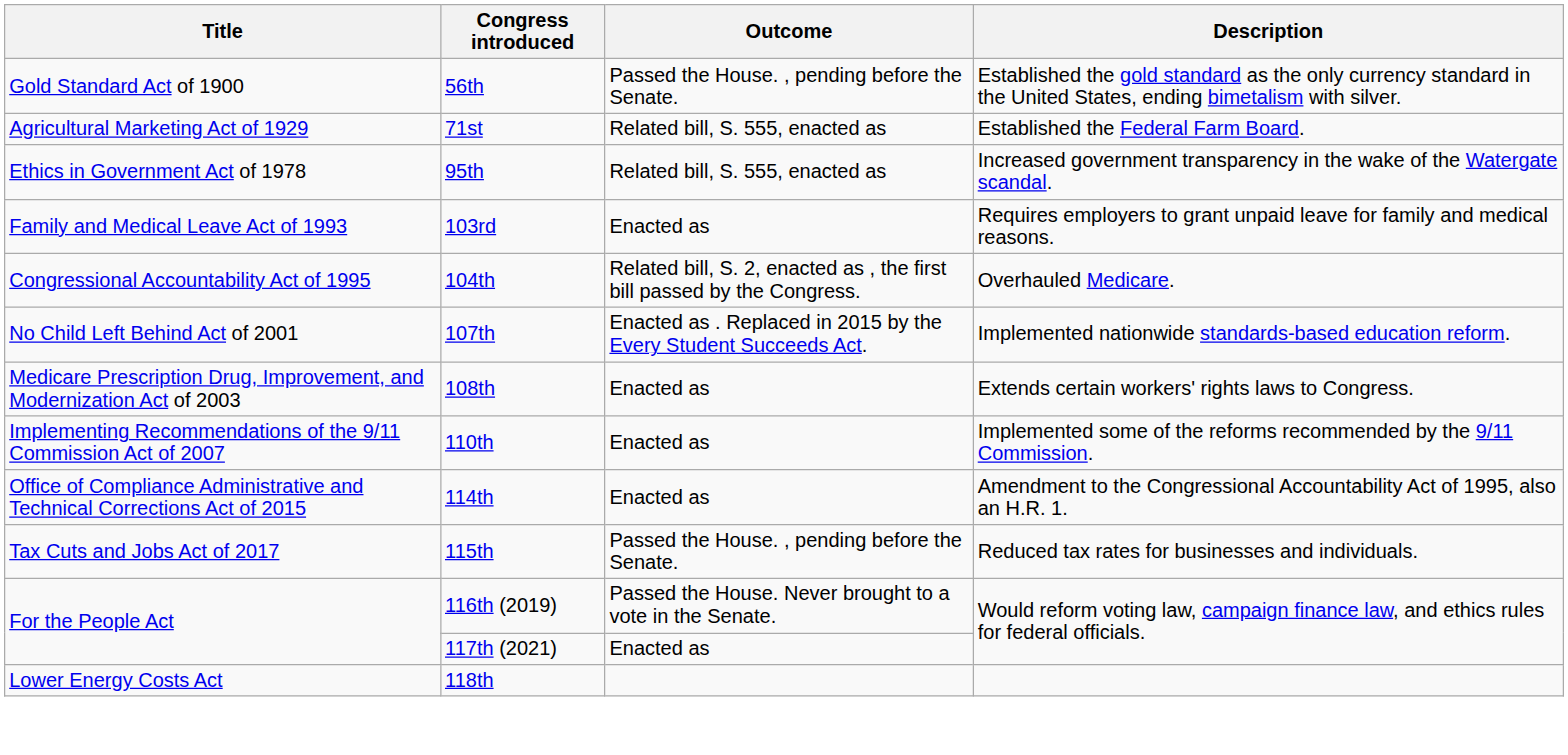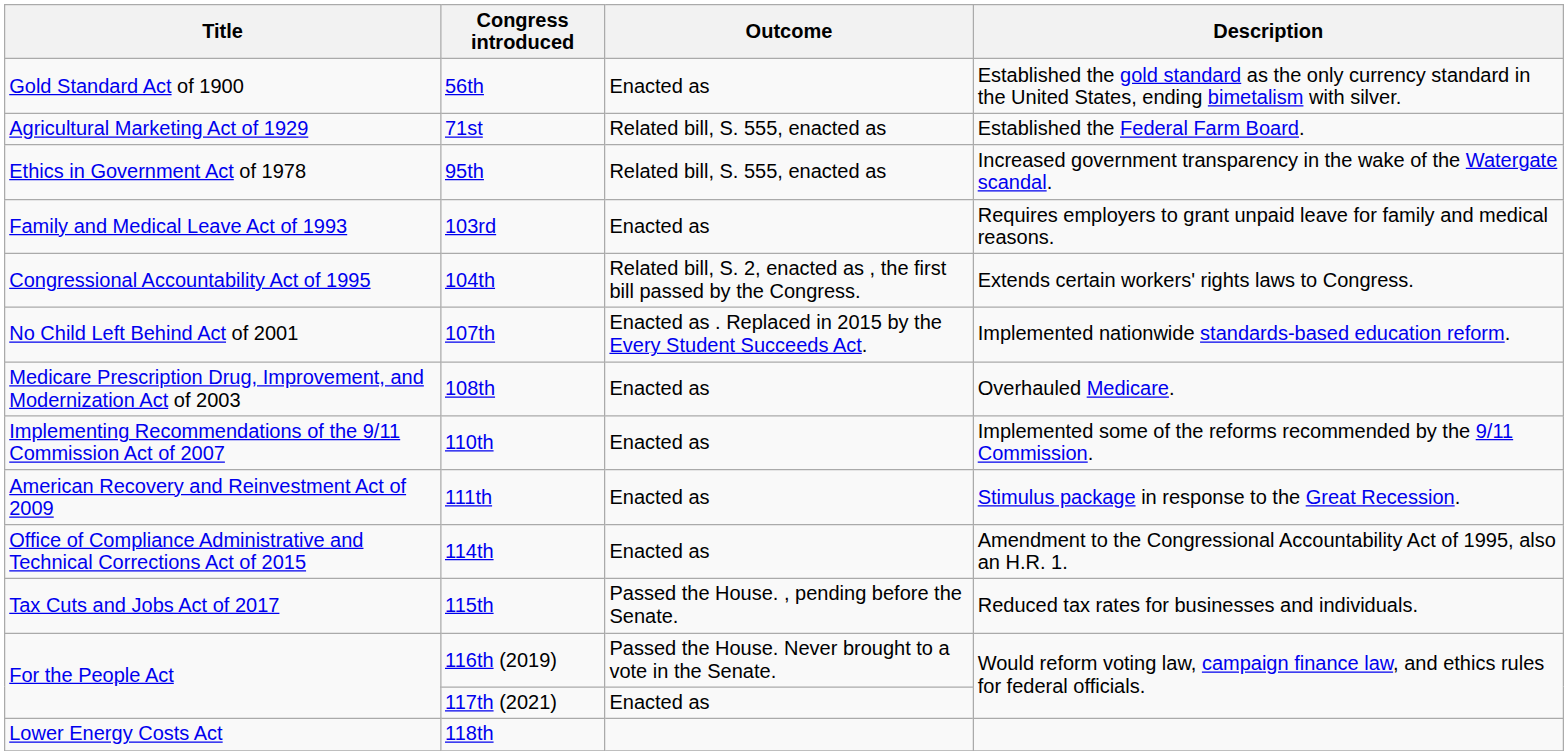 <table class="wikitable sortable">
 <tr>
 <th>Title</th>
 <th>Congress introduced</th>
 <th>Outcome</th>
 <th>Description</th>
 </tr>
 <tr>
 <td><a href='#'>Gold Standard Act</a> of 1900</td>
 <td><a href='#'>56th</a></td>
-<td>Passed the House. , pending before the Senate.</td>
+<td>Enacted as </td>
 <td>Established the <a href='#'>gold standard</a> as the only currency standard in the United States, ending <a href='#'>bimetalism</a> with silver.</td>
 </tr>
 <tr>
 <td><a href='#'>Agricultural Marketing Act of 1929</a></td>
 <td><a href='#'>71st</a></td>
 <td>Related bill, S. 555, enacted as </td>
 <td>Established the <a href='#'>Federal Farm Board</a>.</td>
 </tr>
 <tr>
 <td><a href='#'>Ethics in Government Act</a> of 1978</td>
 <td><a href='#'>95th</a></td>
 <td>Related bill, S. 555, enacted as </td>
 <td>Increased government transparency in the wake of the <a href='#'>Watergate scandal</a>.</td>
 </tr>
 <tr>
 <td><a href='#'>Family and Medical Leave Act of 1993</a></td>
 <td><a href='#'>103rd</a></td>
 <td>Enacted as </td>
 <td>Requires employers to grant unpaid leave for family and medical reasons.</td>
 </tr>
 <tr>
 <td><a href='#'>Congressional Accountability Act of 1995</a></td>
 <td><a href='#'>104th</a></td>
 <td>Related bill, S. 2, enacted as , the first bill passed by the Congress.</td>
-<td>Overhauled <a href='#'>Medicare</a>.</td>
+<td>Extends certain workers' rights laws to Congress.</td>
 </tr>
 <tr>
 <td><a href='#'>No Child Left Behind Act</a> of 2001</td>
 <td><a href='#'>107th</a></td>
 <td>Enacted as . Replaced in 2015 by the <a href='#'>Every Student Succeeds Act</a>.</td>
 <td>Implemented nationwide <a href='#'>standards-based education reform</a>.</td>
 </tr>
 <tr>
 <td><a href='#'>Medicare Prescription Drug, Improvement, and Modernization Act</a> of 2003</td>
 <td><a href='#'>108th</a></td>
 <td>Enacted as </td>
-<td>Extends certain workers' rights laws to Congress.</td>
+<td>Overhauled <a href='#'>Medicare</a>.</td>
 </tr>
 <tr>
 <td><a href='#'>Implementing Recommendations of the 9/11 Commission Act of 2007</a></td>
 <td><a href='#'>110th</a></td>
 <td>Enacted as </td>
 <td>Implemented some of the reforms recommended by the <a href='#'>9/11 Commission</a>.</td>
+</tr>
+<tr>
+<td><a href='#'>American Recovery and Reinvestment Act of 2009</a></td>
+<td><a href='#'>111th</a></td>
+<td>Enacted as </td>
+<td><a href='#'>Stimulus package</a> in response to the <a href='#'>Great Recession</a>.</td>
 </tr>
 <tr>
 <td><a href='#'>Office of Compliance Administrative and Technical Corrections Act of 2015</a></td>
 <td><a href='#'>114th</a></td>
 <td>Enacted as </td>
 <td>Amendment to the Congressional Accountability Act of 1995, also an H.R. 1.</td>
 </tr>
 <tr>
 <td><a href='#'>Tax Cuts and Jobs Act of 2017</a></td>
 <td><a href='#'>115th</a></td>
 <td>Passed the House. , pending before the Senate.</td>
 <td>Reduced tax rates for businesses and individuals.</td>
 </tr>
 <tr>
 <td rowspan=2><a href='#'>For the People Act</a></td>
 <td><a href='#'>116th</a> (2019)</td>
 <td>Passed the House. Never brought to a vote in the Senate.</td>
 <td rowspan=2>Would reform voting law, <a href='#'>campaign finance law</a>, and ethics rules for federal officials.</td>
 </tr>
 <tr>
 <td><a href='#'>117th</a> (2021)</td>
 <td>Enacted as </td>
 </tr>
 <tr>
 <td><a href='#'>Lower Energy Costs Act</a></td>
 <td><a href='#'>118th</a></td>
 <td></td>
 </tr>
 </table>
